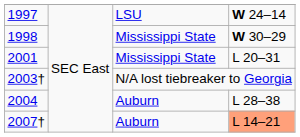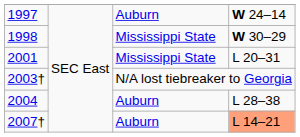 <table class="wikitable">
 <tr>
 </tr>
 <tr>
 <td><a href='#'>1997</a></td>
 <td rowspan="6">SEC East</td>
-<td><a href='#'>LSU</a></td>
+<td><a href='#'>Auburn</a></td>
 <td><strong>W</strong> 24–14</td>
 </tr>
 <tr>
 <td><a href='#'>1998</a></td>
 <td><a href='#'>Mississippi State</a></td>
 <td><strong>W</strong> 30–29</td>
 </tr>
 <tr>
 <td><a href='#'>2001</a></td>
 <td><a href='#'>Mississippi State</a></td>
 <td>L 20–31</td>
 </tr>
 <tr>
 <td><a href='#'>2003</a>†</td>
 <td colspan=2>N/A lost tiebreaker to <a href='#'>Georgia</a></td>
 </tr>
 <tr>
 <td><a href='#'>2004</a></td>
 <td><a href='#'>Auburn</a></td>
 <td>L 28–38</td>
 </tr>
 <tr>
 <td><a href='#'>2007</a>†</td>
 <td><a href='#'>Auburn</a></td>
 <td style="background: lightsalmon;">L 14–21</td>
 </tr>
 </table>
